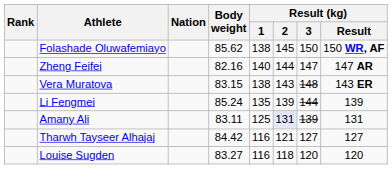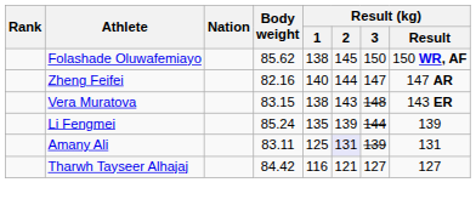 <table class="wikitable sortable" style="text-align:center;">
 <tr>
 <th rowspan=2>Rank</th>
 <th rowspan=2>Athlete</th>
 <th rowspan=2>Nation</th>
 <th rowspan=2>Body<br>weight</th>
 <th colspan=4>Result (kg)</th>
 </tr>
 <tr>
 <th>1</th>
 <th>2</th>
 <th>3</th>
 <th>Result</th>
 </tr>
 <tr>
 <td></td>
 <td align=left><a href='#'>Folashade Oluwafemiayo</a></td>
 <td align=left></td>
 <td>85.62</td>
 <td>138</td>
 <td>145</td>
 <td>150</td>
 <td>150 <strong><a href='#'>WR</a>, AF</strong></td>
 </tr>
 <tr>
 <td></td>
 <td align=left><a href='#'>Zheng Feifei</a></td>
 <td align=left></td>
 <td>82.16</td>
 <td>140</td>
 <td>144</td>
 <td>147</td>
 <td>147 <strong>AR</strong></td>
 </tr>
 <tr>
 <td></td>
 <td align=left><a href='#'>Vera Muratova</a></td>
 <td align=left></td>
 <td>83.15</td>
 <td>138</td>
 <td>143</td>
 <td><s>148</s></td>
 <td>143 <strong>ER</strong></td>
 </tr>
 <tr>
 <td></td>
 <td align=left><a href='#'>Li Fengmei</a></td>
 <td align=left></td>
 <td>85.24</td>
 <td>135</td>
 <td>139</td>
 <td><s>144</s></td>
 <td>139</td>
 </tr>
 <tr>
 <td></td>
 <td align=left><a href='#'>Amany Ali</a></td>
 <td align=left></td>
 <td>83.11</td>
 <td>125</td>
 <td style="background: lavender;">131</td>
 <td><s>139</s></td>
 <td>131</td>
 </tr>
 <tr>
 <td></td>
 <td align=left><a href='#'>Tharwh Tayseer Alhajaj</a></td>
 <td align=left></td>
 <td>84.42</td>
 <td>116</td>
 <td>121</td>
 <td>127</td>
 <td>127</td>
 </tr>
-<tr>
-<td></td>
-<td align=left><a href='#'>Louise Sugden</a></td>
-<td align=left></td>
-<td>83.27</td>
-<td>116</td>
-<td>118</td>
-<td>120</td>
-<td>120</td>
-</tr>
 </table>
